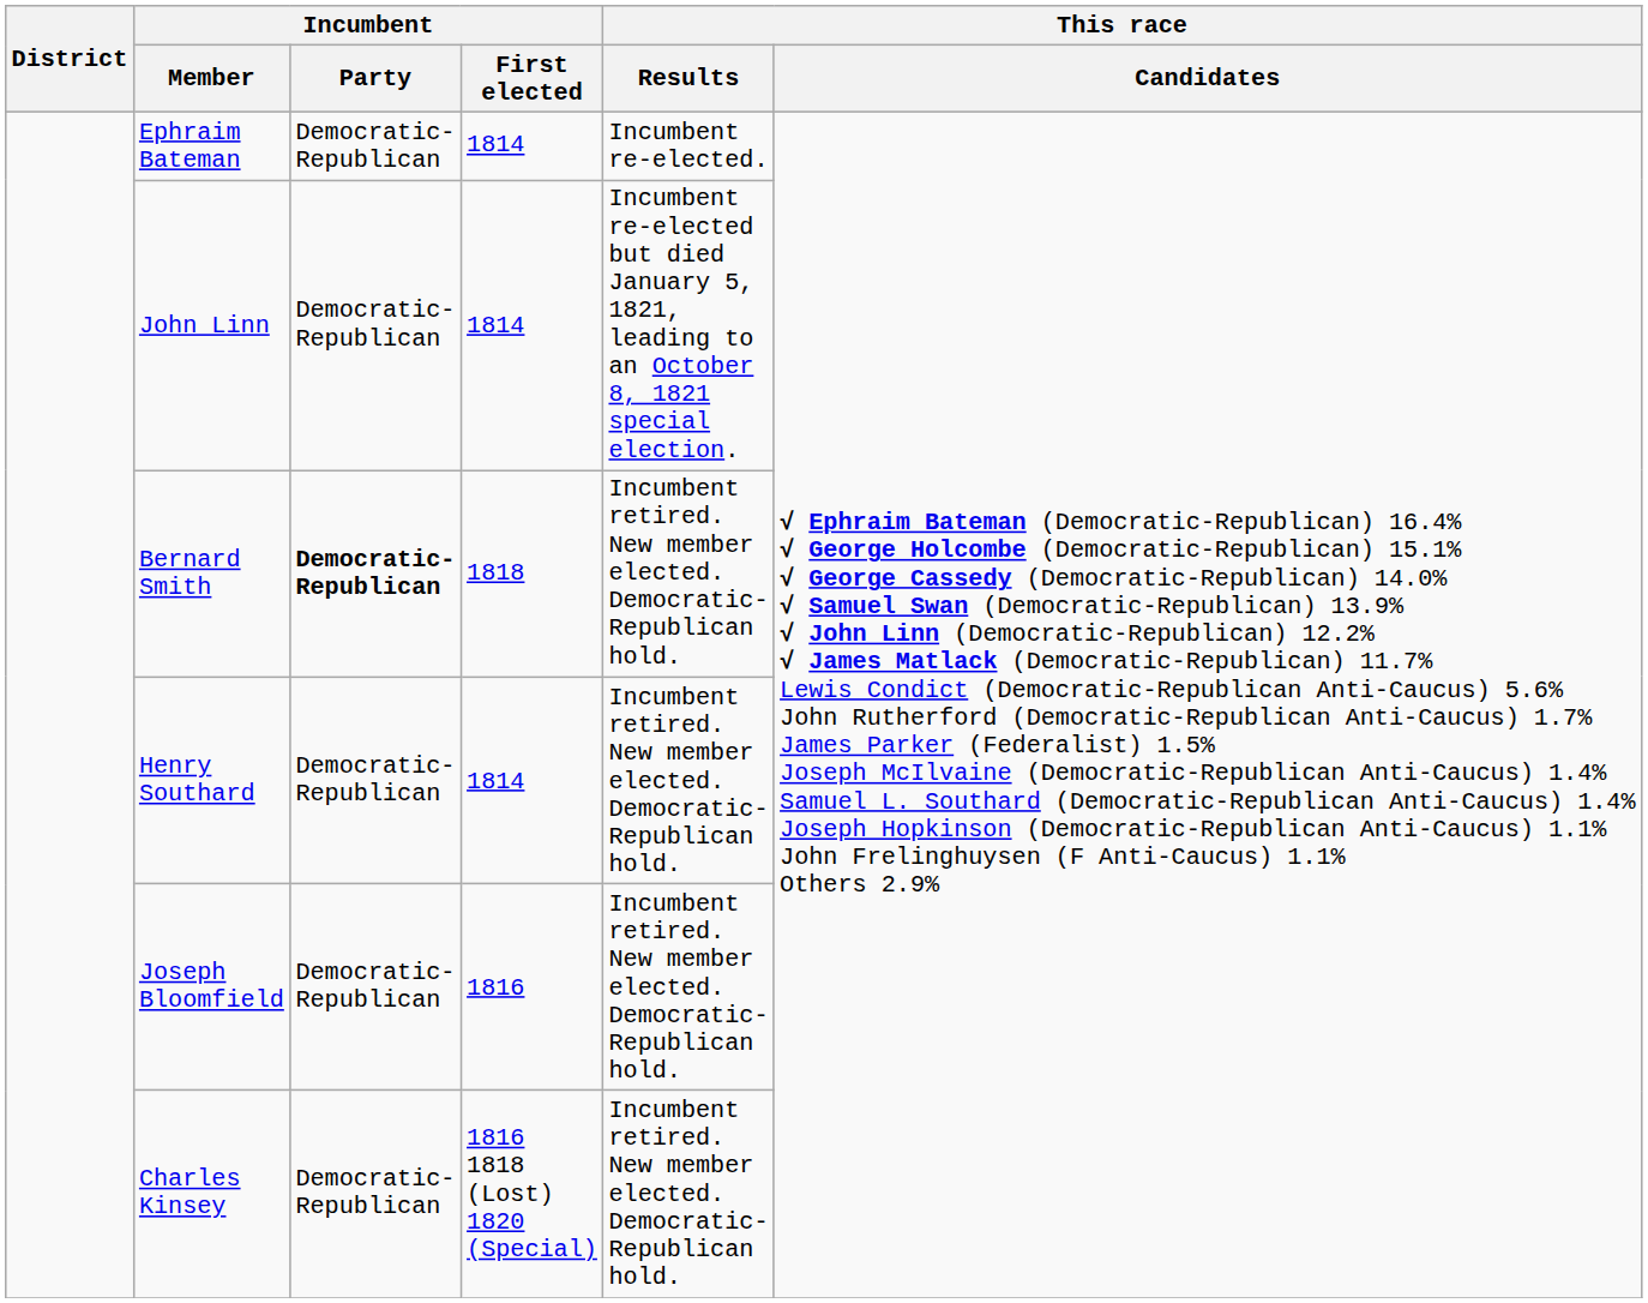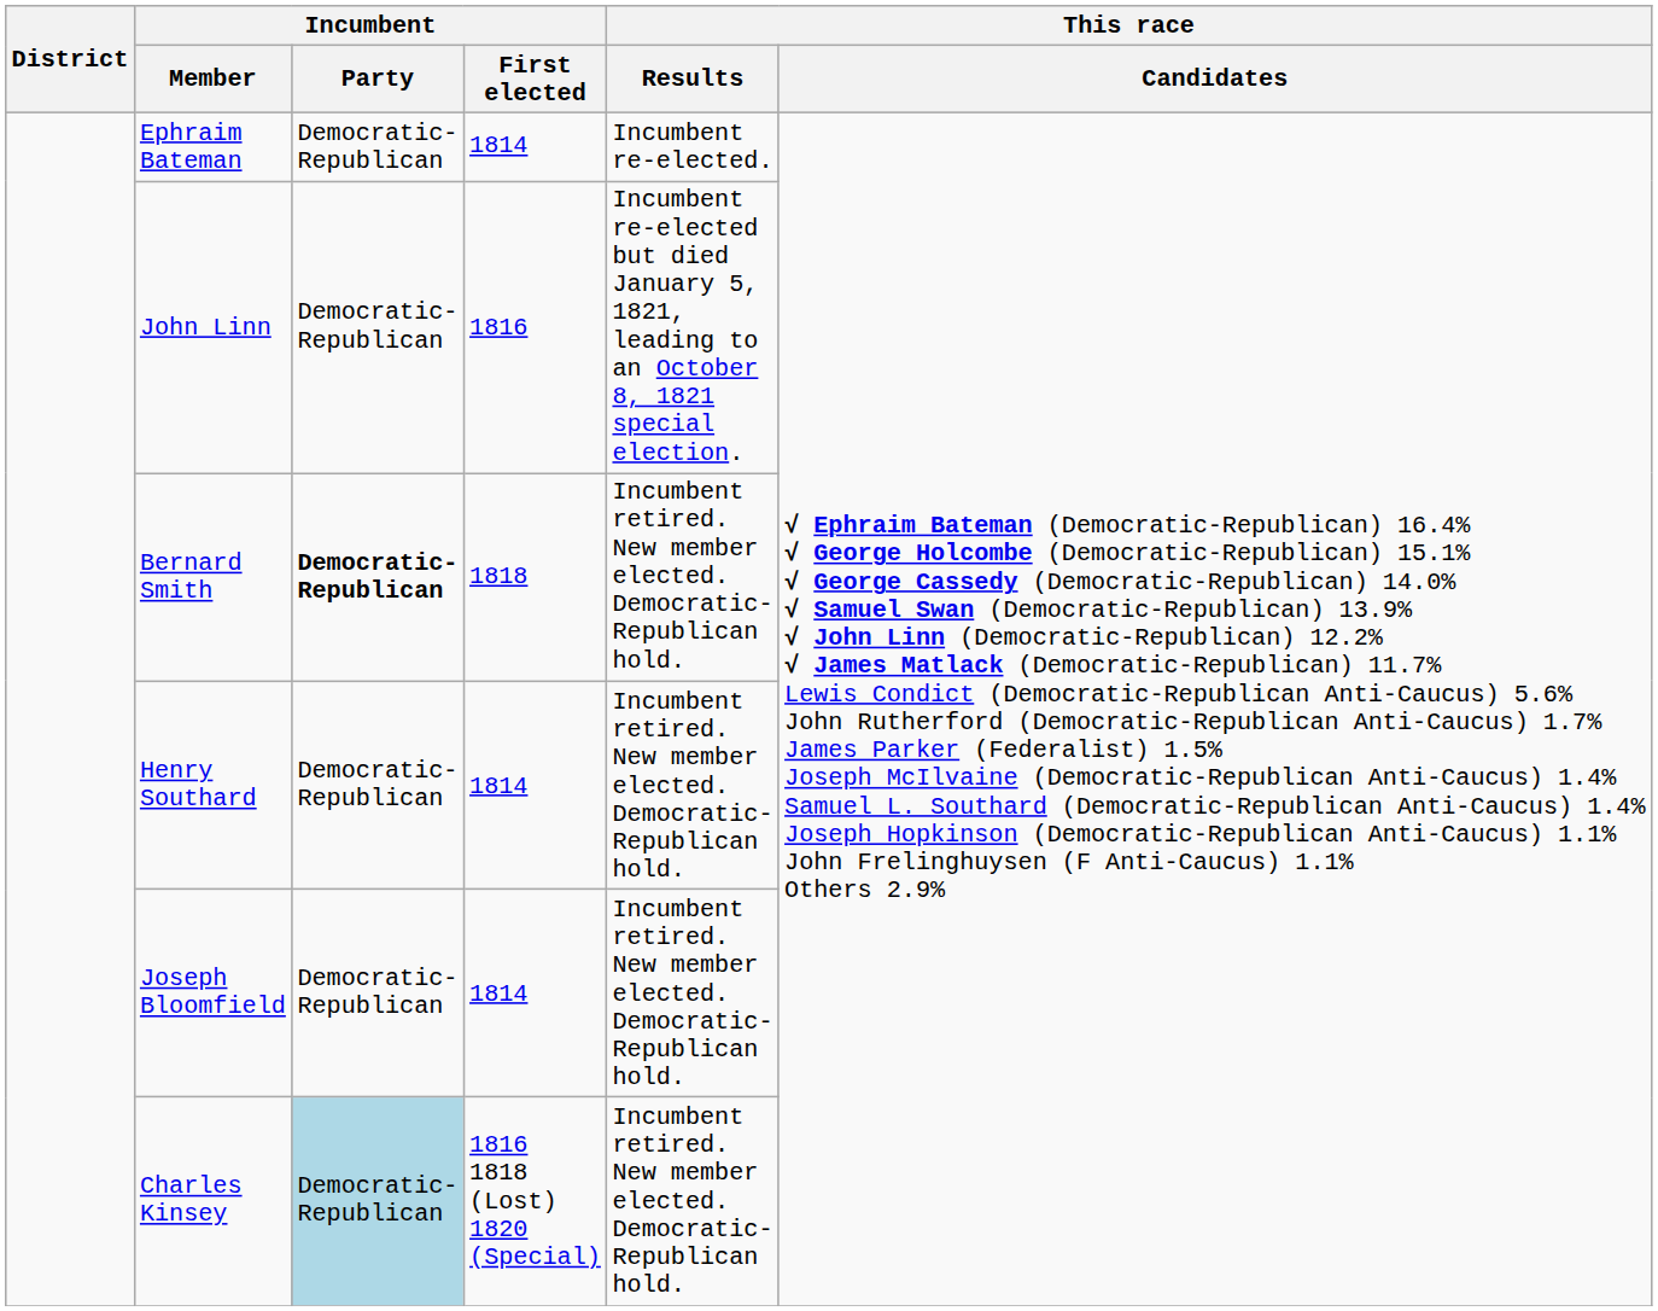 <table class=wikitable>
 <tr>
 <th rowspan=2>District</th>
 <th colspan=3>Incumbent</th>
 <th colspan=2>This race</th>
 </tr>
 <tr>
 <th>Member</th>
 <th>Party</th>
 <th>First elected</th>
 <th>Results</th>
 <th>Candidates</th>
 </tr>
 <tr>
 <td rowspan=6><br></td>
 <td><a href='#'>Ephraim Bateman</a></td>
 <td>Democratic-Republican</td>
 <td><a href='#'>1814</a></td>
 <td>Incumbent re-elected.</td>
 <td rowspan=6 nowrap><strong>√ <a href='#'>Ephraim Bateman</a></strong> (Democratic-Republican) 16.4%<br><strong>√ <a href='#'>George Holcombe</a></strong> (Democratic-Republican) 15.1%<br><strong>√ <a href='#'>George Cassedy</a></strong> (Democratic-Republican) 14.0%<br><strong>√ <a href='#'>Samuel Swan</a></strong> (Democratic-Republican) 13.9%<br><strong>√ <a href='#'>John Linn</a></strong> (Democratic-Republican) 12.2%<br><strong>√ <a href='#'>James Matlack</a></strong> (Democratic-Republican) 11.7%<br><a href='#'>Lewis Condict</a> (Democratic-Republican Anti-Caucus) 5.6%<br>John Rutherford (Democratic-Republican Anti-Caucus) 1.7%<br><a href='#'>James Parker</a> (Federalist) 1.5%<br><a href='#'>Joseph McIlvaine</a> (Democratic-Republican Anti-Caucus) 1.4%<br><a href='#'>Samuel L. Southard</a> (Democratic-Republican Anti-Caucus) 1.4%<br><a href='#'>Joseph Hopkinson</a> (Democratic-Republican Anti-Caucus) 1.1%<br>John Frelinghuysen (F Anti-Caucus) 1.1%<br>Others 2.9%</td>
 </tr>
 <tr>
 <td><a href='#'>John Linn</a></td>
 <td>Democratic-Republican</td>
-<td><a href='#'>1814</a></td>
+<td><a href='#'>1816</a></td>
 <td>Incumbent re-elected but died January 5, 1821, leading to an <a href='#'>October 8, 1821 special election</a>.</td>
 </tr>
 <tr>
 <td><a href='#'>Bernard Smith</a></td>
 <td><strong>Democratic-Republican</strong></td>
 <td><a href='#'>1818</a></td>
 <td>Incumbent retired.<br>New member elected.<br>Democratic-Republican hold.</td>
 </tr>
 <tr>
 <td><a href='#'>Henry Southard</a></td>
 <td>Democratic-Republican</td>
 <td><a href='#'>1814</a></td>
 <td>Incumbent retired.<br>New member elected.<br>Democratic-Republican hold.</td>
 </tr>
 <tr>
 <td><a href='#'>Joseph Bloomfield</a></td>
 <td>Democratic-Republican</td>
-<td><a href='#'>1816</a></td>
+<td><a href='#'>1814</a></td>
 <td>Incumbent retired.<br>New member elected.<br>Democratic-Republican hold.</td>
 </tr>
 <tr>
 <td><a href='#'>Charles Kinsey</a></td>
-<td>Democratic-Republican</td>
+<td style="background: lightblue;">Democratic-Republican</td>
 <td><a href='#'>1816</a><br>1818 (Lost)<br><a href='#'>1820 (Special)</a></td>
 <td>Incumbent retired.<br>New member elected.<br>Democratic-Republican hold.</td>
 </tr>
 </table>
